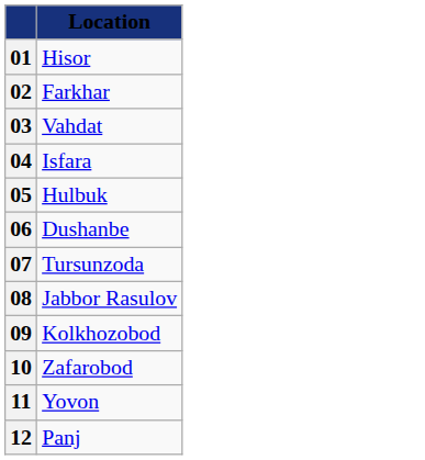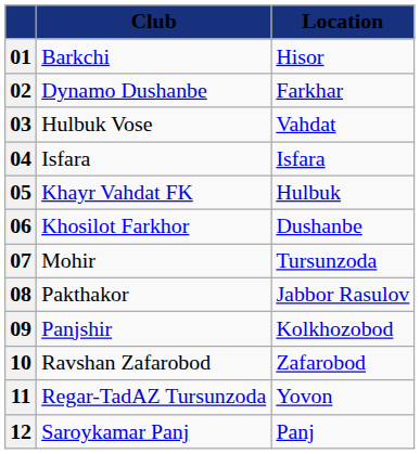 <table class="wikitable sortable" style="text-align:left">
 <tr>
 <th style="background:#17317c;"></th>
+<th style="background:#17317c;"><span>Club</span></th>
 <th style="background:#17317c;"><span>Location</span></th>
 </tr>
 <tr>
 <th>01</th>
+<td><a href='#'>Barkchi</a></td>
 <td><a href='#'>Hisor</a></td>
 </tr>
 <tr>
 <th>02</th>
+<td><a href='#'>Dynamo Dushanbe</a></td>
 <td><a href='#'>Farkhar</a></td>
 </tr>
 <tr>
 <th>03</th>
+<td>Hulbuk Vose</td>
 <td><a href='#'>Vahdat</a></td>
 </tr>
 <tr>
 <th>04</th>
+<td>Isfara</td>
 <td><a href='#'>Isfara</a></td>
 </tr>
 <tr>
 <th>05</th>
+<td><a href='#'>Khayr Vahdat FK</a></td>
 <td><a href='#'>Hulbuk</a></td>
 </tr>
 <tr>
 <th>06</th>
+<td><a href='#'>Khosilot Farkhor</a></td>
 <td><a href='#'>Dushanbe</a></td>
 </tr>
 <tr>
 <th>07</th>
+<td>Mohir</td>
 <td><a href='#'>Tursunzoda</a></td>
 </tr>
 <tr>
 <th>08</th>
+<td>Pakthakor</td>
 <td><a href='#'>Jabbor Rasulov</a></td>
 </tr>
 <tr>
 <th>09</th>
+<td><a href='#'>Panjshir</a></td>
 <td><a href='#'>Kolkhozobod</a></td>
 </tr>
 <tr>
 <th>10</th>
+<td>Ravshan Zafarobod</td>
 <td><a href='#'>Zafarobod</a></td>
 </tr>
 <tr>
 <th>11</th>
+<td><a href='#'>Regar-TadAZ Tursunzoda</a></td>
 <td><a href='#'>Yovon</a></td>
 </tr>
 <tr>
 <th>12</th>
+<td><a href='#'>Saroykamar Panj</a></td>
 <td><a href='#'>Panj</a></td>
 </tr>
 </table>
